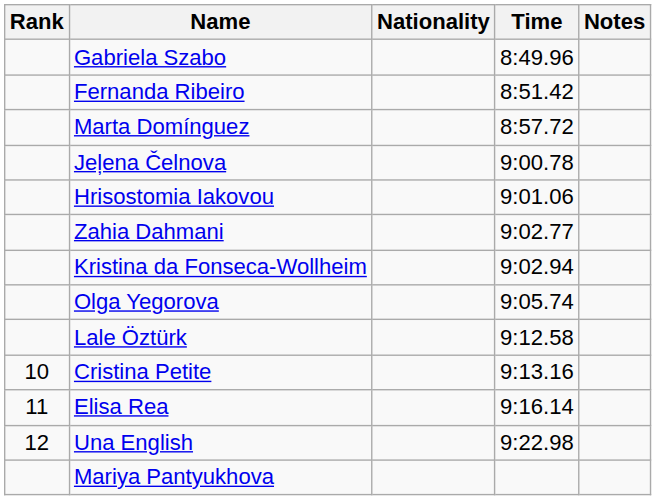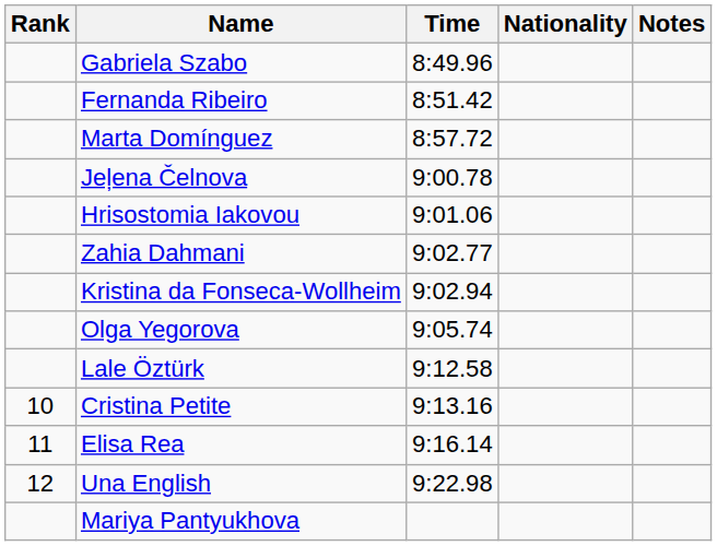 <table class="wikitable sortable" style="text-align:center">
 <tr>
 <th>Rank</th>
 <th>Name</th>
+<th>Time</th>
 <th>Nationality</th>
-<th>Time</th>
 <th>Notes</th>
 </tr>
 <tr>
 <td></td>
 <td align="left"><a href='#'>Gabriela Szabo</a></td>
+<td>8:49.96</td>
 <td align=left></td>
-<td>8:49.96</td>
 <td></td>
 </tr>
 <tr>
 <td></td>
 <td align="left"><a href='#'>Fernanda Ribeiro</a></td>
+<td>8:51.42</td>
 <td align=left></td>
-<td>8:51.42</td>
 <td></td>
 </tr>
 <tr>
 <td></td>
 <td align="left"><a href='#'>Marta Domínguez</a></td>
+<td>8:57.72</td>
 <td align=left></td>
-<td>8:57.72</td>
 <td></td>
 </tr>
 <tr>
 <td></td>
 <td align="left"><a href='#'>Jeļena Čelnova</a></td>
+<td>9:00.78</td>
 <td align=left></td>
-<td>9:00.78</td>
 <td></td>
 </tr>
 <tr>
 <td></td>
 <td align="left"><a href='#'>Hrisostomia Iakovou</a></td>
+<td>9:01.06</td>
 <td align=left></td>
-<td>9:01.06</td>
 <td></td>
 </tr>
 <tr>
 <td></td>
 <td align="left"><a href='#'>Zahia Dahmani</a></td>
+<td>9:02.77</td>
 <td align=left></td>
-<td>9:02.77</td>
 <td></td>
 </tr>
 <tr>
 <td></td>
 <td align="left"><a href='#'>Kristina da Fonseca-Wollheim</a></td>
+<td>9:02.94</td>
 <td align=left></td>
-<td>9:02.94</td>
 <td></td>
 </tr>
 <tr>
 <td></td>
 <td align="left"><a href='#'>Olga Yegorova</a></td>
+<td>9:05.74</td>
 <td align=left></td>
-<td>9:05.74</td>
 <td></td>
 </tr>
 <tr>
 <td></td>
 <td align="left"><a href='#'>Lale Öztürk</a></td>
+<td>9:12.58</td>
 <td align=left></td>
-<td>9:12.58</td>
 <td></td>
 </tr>
 <tr>
 <td>10</td>
 <td align="left"><a href='#'>Cristina Petite</a></td>
+<td>9:13.16</td>
 <td align=left></td>
-<td>9:13.16</td>
 <td></td>
 </tr>
 <tr>
 <td>11</td>
 <td align="left"><a href='#'>Elisa Rea</a></td>
+<td>9:16.14</td>
 <td align=left></td>
-<td>9:16.14</td>
 <td></td>
 </tr>
 <tr>
 <td>12</td>
 <td align="left"><a href='#'>Una English</a></td>
+<td>9:22.98</td>
 <td align=left></td>
-<td>9:22.98</td>
 <td></td>
 </tr>
 <tr>
 <td></td>
 <td align="left"><a href='#'>Mariya Pantyukhova</a></td>
+<td></td>
 <td align=left></td>
-<td></td>
 <td></td>
 </tr>
 </table>
